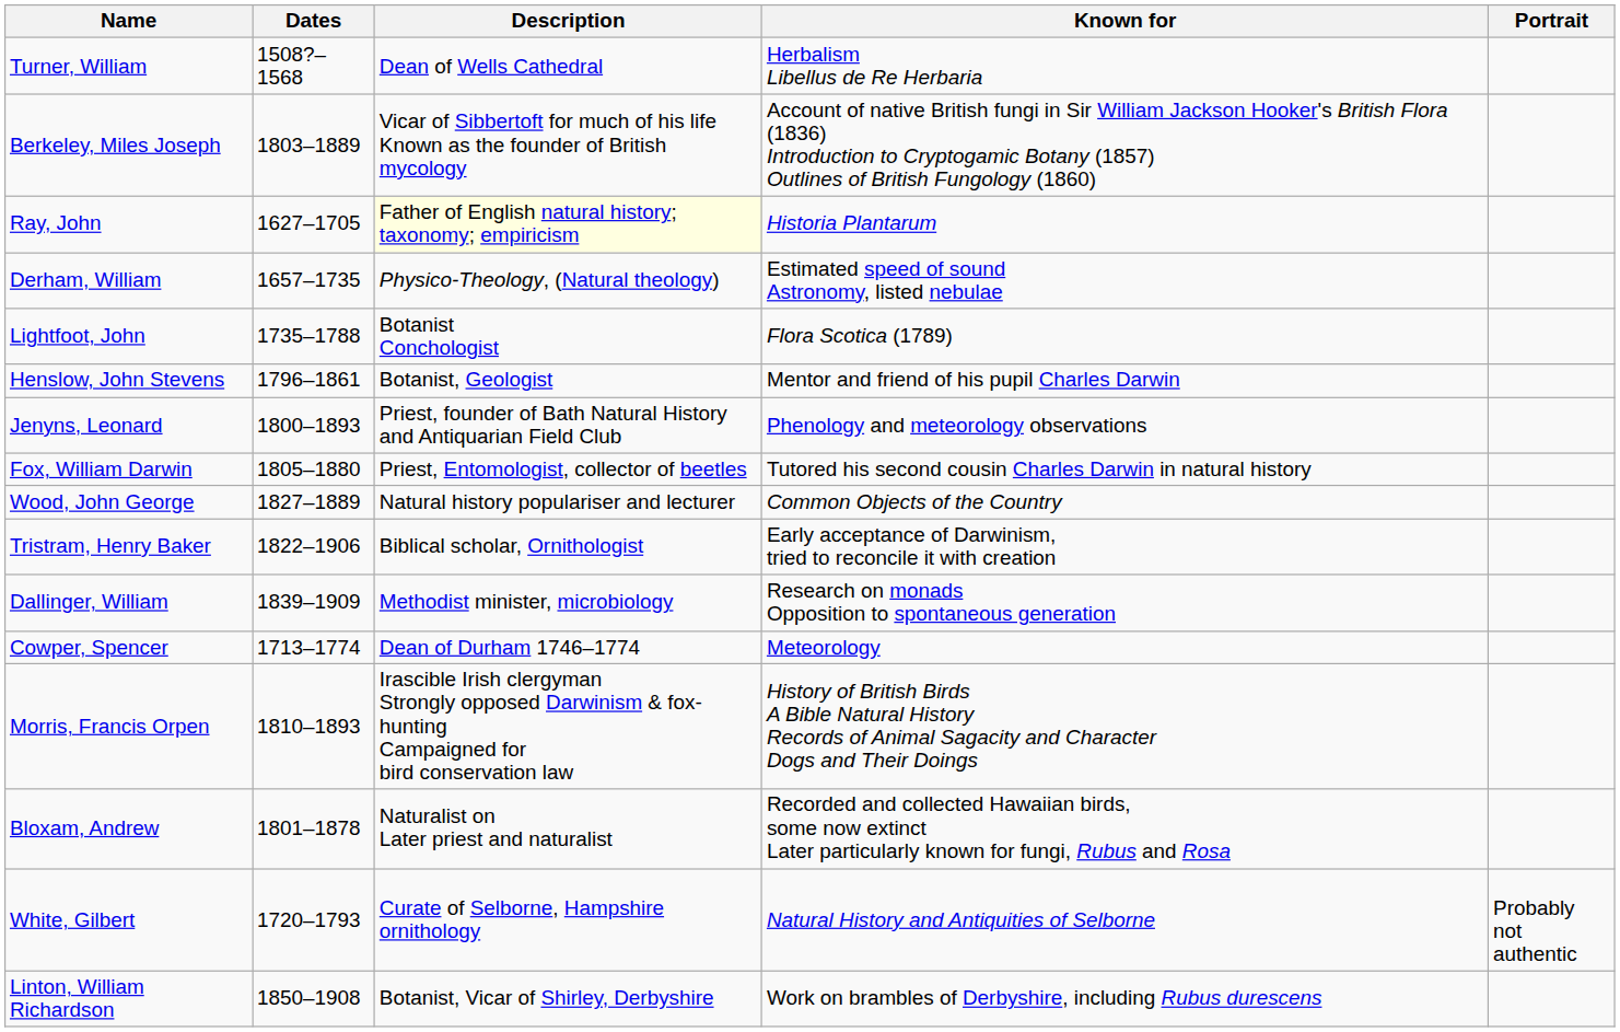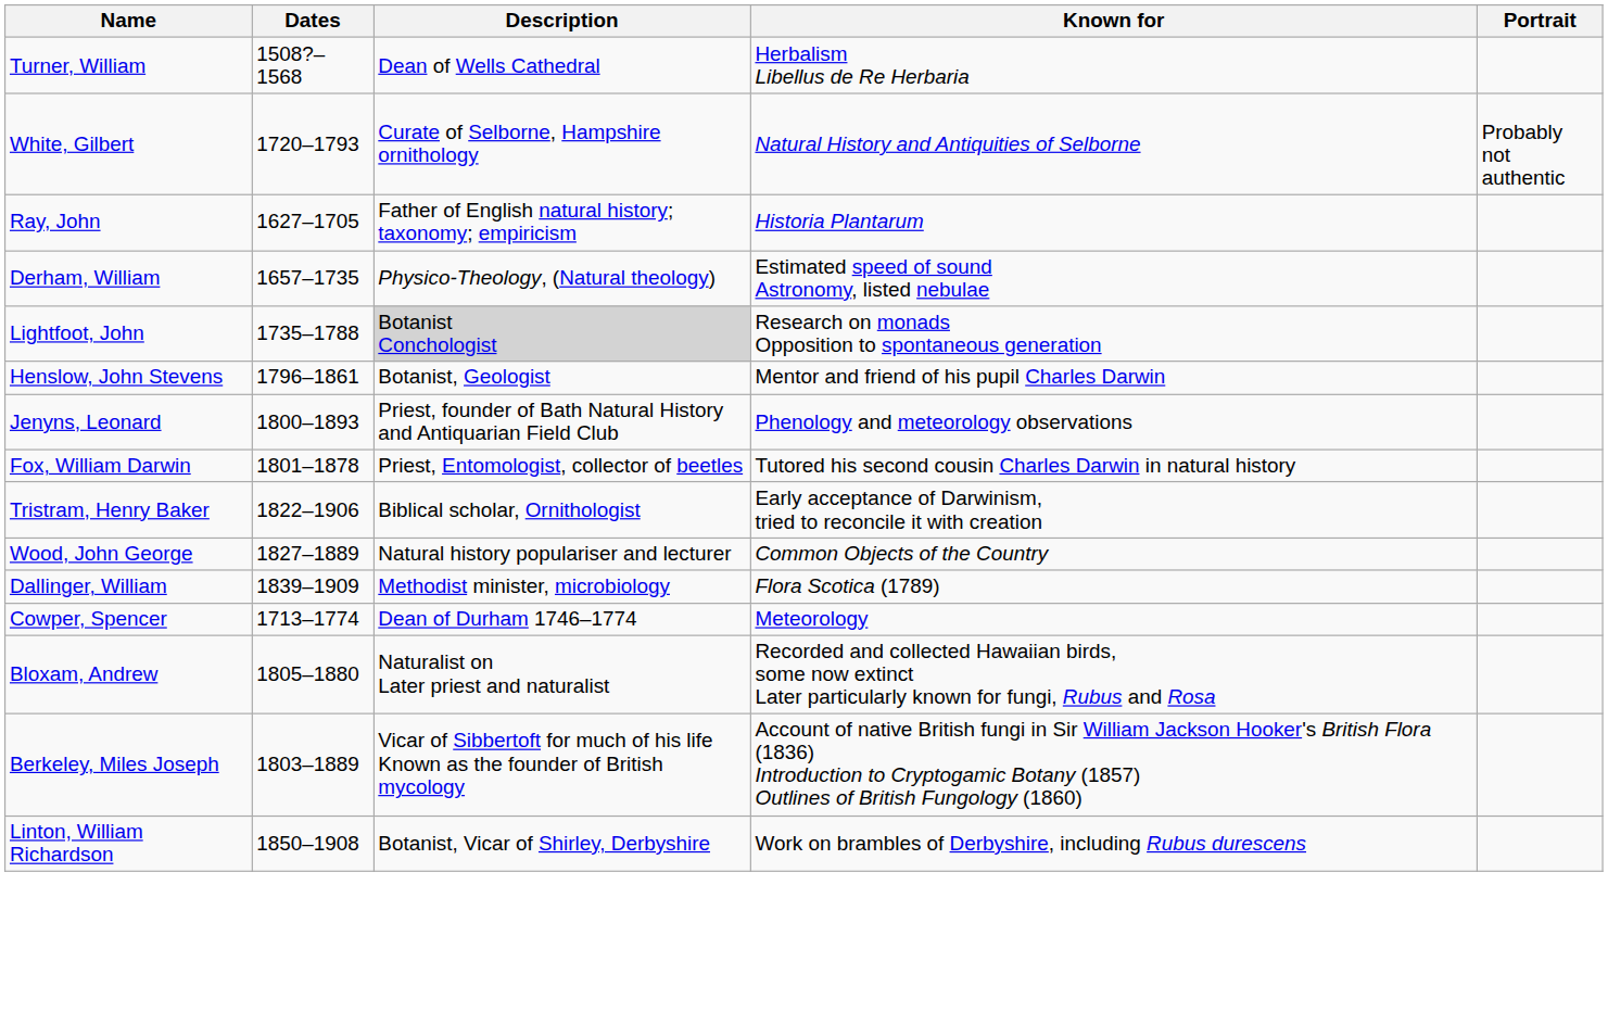 <table class="wikitable sortable" border="1">
 <tr>
 <th>Name</th>
 <th>Dates</th>
 <th>Description</th>
 <th>Known for</th>
 <th>Portrait</th>
 </tr>
 <tr>
 <td><a href='#'>Turner, William</a></td>
 <td>1508?–1568</td>
 <td><a href='#'>Dean</a> of <a href='#'>Wells Cathedral</a></td>
 <td><a href='#'>Herbalism</a><br><em>Libellus de Re Herbaria</em></td>
 <td></td>
 </tr>
 <tr>
-<td><a href='#'>Berkeley, Miles Joseph</a></td>
-<td>1803–1889</td>
-<td>Vicar of <a href='#'>Sibbertoft</a> for much of his life<br>Known as the founder of British <a href='#'>mycology</a></td>
-<td>Account of native British fungi in Sir <a href='#'>William Jackson Hooker</a>'s <em>British Flora</em> (1836)<br><em>Introduction to Cryptogamic Botany</em> (1857)<br><em>Outlines of British Fungology</em> (1860)</td>
-<td></td>
+<td><a href='#'>White, Gilbert</a></td>
+<td>1720–1793</td>
+<td><a href='#'>Curate</a> of <a href='#'>Selborne</a>, <a href='#'>Hampshire</a><br><a href='#'>ornithology</a></td>
+<td><em><a href='#'>Natural History and Antiquities of Selborne</a></em></td>
+<td><br>Probably<br>not authentic</td>
 </tr>
 <tr>
 <td><a href='#'>Ray, John</a></td>
 <td>1627–1705</td>
-<td style="background: lightyellow;">Father of English <a href='#'>natural history</a>;<br><a href='#'>taxonomy</a>; <a href='#'>empiricism</a></td>
+<td>Father of English <a href='#'>natural history</a>;<br><a href='#'>taxonomy</a>; <a href='#'>empiricism</a></td>
 <td><em><a href='#'>Historia Plantarum</a></em></td>
 <td></td>
 </tr>
 <tr>
 <td><a href='#'>Derham, William</a></td>
 <td>1657–1735</td>
 <td><em>Physico-Theology</em>, (<a href='#'>Natural theology</a>)</td>
 <td>Estimated <a href='#'>speed of sound</a><br><a href='#'>Astronomy</a>, listed <a href='#'>nebulae</a></td>
 <td></td>
 </tr>
 <tr>
 <td><a href='#'>Lightfoot, John</a></td>
 <td>1735–1788</td>
-<td>Botanist<br><a href='#'>Conchologist</a></td>
-<td><em>Flora Scotica</em> (1789)</td>
+<td style="background: lightgrey;">Botanist<br><a href='#'>Conchologist</a></td>
+<td>Research on <a href='#'>monads</a><br>Opposition to <a href='#'>spontaneous generation</a></td>
 <td></td>
 </tr>
 <tr>
 <td><a href='#'>Henslow, John Stevens</a></td>
 <td>1796–1861</td>
 <td>Botanist, <a href='#'>Geologist</a></td>
 <td>Mentor and friend of his pupil <a href='#'>Charles Darwin</a></td>
 <td></td>
 </tr>
 <tr>
 <td><a href='#'>Jenyns, Leonard</a></td>
 <td>1800–1893</td>
 <td>Priest, founder of Bath Natural History<br>and Antiquarian Field Club</td>
 <td><a href='#'>Phenology</a> and <a href='#'>meteorology</a> observations</td>
 <td></td>
 </tr>
 <tr>
 <td><a href='#'>Fox, William Darwin</a></td>
-<td>1805–1880</td>
+<td>1801–1878</td>
 <td>Priest, <a href='#'>Entomologist</a>, collector of <a href='#'>beetles</a></td>
 <td>Tutored his second cousin <a href='#'>Charles Darwin</a> in natural history</td>
 <td><br></td>
+</tr>
+<tr>
+<td><a href='#'>Tristram, Henry Baker</a></td>
+<td>1822–1906</td>
+<td>Biblical scholar, <a href='#'>Ornithologist</a></td>
+<td>Early acceptance of Darwinism,<br>tried to reconcile it with creation</td>
+<td></td>
 </tr>
 <tr>
 <td><a href='#'>Wood, John George</a></td>
 <td>1827–1889</td>
 <td>Natural history populariser and lecturer</td>
 <td><em>Common Objects of the Country</em></td>
 <td></td>
 </tr>
 <tr>
-<td><a href='#'>Tristram, Henry Baker</a></td>
-<td>1822–1906</td>
-<td>Biblical scholar, <a href='#'>Ornithologist</a></td>
-<td>Early acceptance of Darwinism,<br>tried to reconcile it with creation</td>
-<td></td>
-</tr>
-<tr>
 <td><a href='#'>Dallinger, William</a></td>
 <td>1839–1909</td>
 <td><a href='#'>Methodist</a> minister, <a href='#'>microbiology</a></td>
-<td>Research on <a href='#'>monads</a><br>Opposition to <a href='#'>spontaneous generation</a></td>
+<td><em>Flora Scotica</em> (1789)</td>
 <td></td>
 </tr>
 <tr>
 <td><a href='#'>Cowper, Spencer</a></td>
 <td>1713–1774</td>
 <td><a href='#'>Dean of Durham</a> 1746–1774</td>
 <td><a href='#'>Meteorology</a></td>
 <td></td>
 </tr>
 <tr>
-<td><a href='#'>Morris, Francis Orpen</a></td>
-<td>1810–1893</td>
-<td>Irascible Irish clergyman<br>Strongly opposed <a href='#'>Darwinism</a> & fox-hunting<br>Campaigned for<br>bird conservation law</td>
-<td><em>History of British Birds</em><br><em>A Bible Natural History</em><br><em>Records of Animal Sagacity and Character</em><br><em>Dogs and Their Doings</em></td>
-<td><br></td>
-</tr>
-<tr>
 <td><a href='#'>Bloxam, Andrew</a></td>
-<td>1801–1878</td>
+<td>1805–1880</td>
 <td>Naturalist on <br>Later priest and naturalist</td>
 <td>Recorded and collected Hawaiian birds,<br>some now extinct<br>Later particularly known for fungi, <em><a href='#'>Rubus</a></em> and <em><a href='#'>Rosa</a></em></td>
 <td></td>
 </tr>
 <tr>
-<td><a href='#'>White, Gilbert</a></td>
-<td>1720–1793</td>
-<td><a href='#'>Curate</a> of <a href='#'>Selborne</a>, <a href='#'>Hampshire</a><br><a href='#'>ornithology</a></td>
-<td><em><a href='#'>Natural History and Antiquities of Selborne</a></em></td>
-<td><br>Probably<br>not authentic</td>
+<td><a href='#'>Berkeley, Miles Joseph</a></td>
+<td>1803–1889</td>
+<td>Vicar of <a href='#'>Sibbertoft</a> for much of his life<br>Known as the founder of British <a href='#'>mycology</a></td>
+<td>Account of native British fungi in Sir <a href='#'>William Jackson Hooker</a>'s <em>British Flora</em> (1836)<br><em>Introduction to Cryptogamic Botany</em> (1857)<br><em>Outlines of British Fungology</em> (1860)</td>
+<td></td>
 </tr>
 <tr>
 <td><a href='#'>Linton, William Richardson</a></td>
 <td>1850–1908</td>
 <td>Botanist, Vicar of <a href='#'>Shirley, Derbyshire</a></td>
 <td>Work on brambles of <a href='#'>Derbyshire</a>, including <em><a href='#'>Rubus durescens</a></em><br><em></em></td>
 <td><br></td>
 </tr>
 </table>
